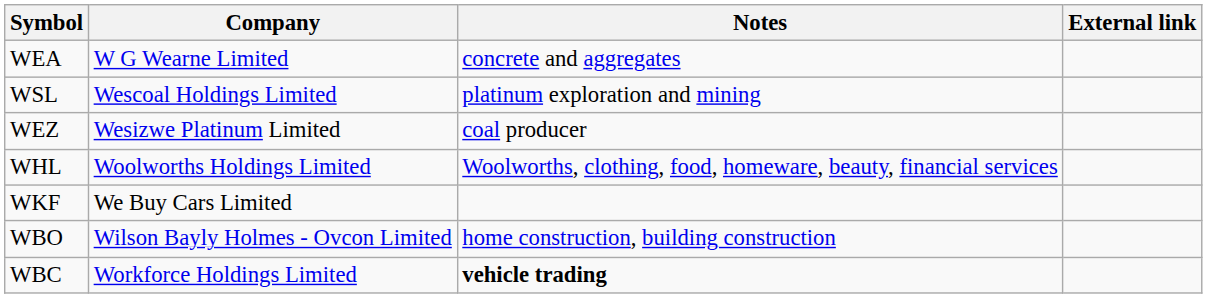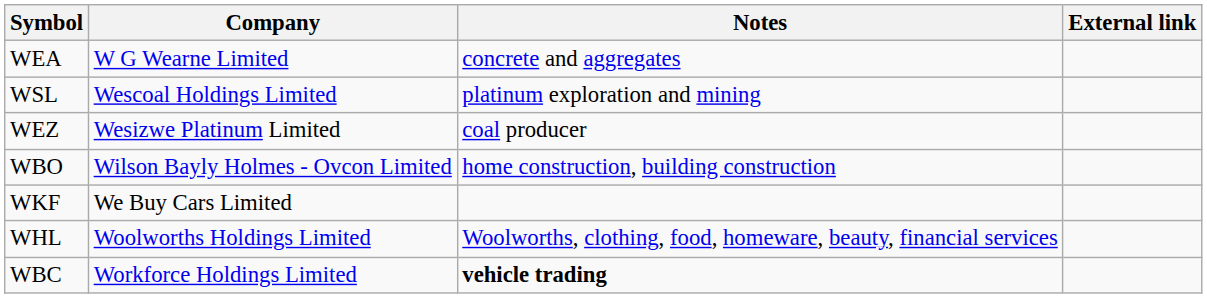 <table class="wikitable sortable">
 <tr>
 <th>Symbol</th>
 <th>Company</th>
 <th>Notes</th>
 <th>External link</th>
 </tr>
 <tr>
 <td>WEA</td>
 <td><a href='#'>W G Wearne Limited</a></td>
 <td><a href='#'>concrete</a> and <a href='#'>aggregates</a></td>
 <td></td>
 </tr>
 <tr>
 <td>WSL</td>
 <td><a href='#'>Wescoal Holdings Limited</a></td>
 <td><a href='#'>platinum</a> exploration and <a href='#'>mining</a></td>
 <td></td>
 </tr>
 <tr>
 <td>WEZ</td>
 <td><a href='#'>Wesizwe Platinum</a> Limited</td>
 <td><a href='#'>coal</a> producer</td>
 <td></td>
 </tr>
 <tr>
-<td>WHL</td>
-<td><a href='#'>Woolworths Holdings Limited</a></td>
-<td><a href='#'>Woolworths</a>, <a href='#'>clothing</a>, <a href='#'>food</a>, <a href='#'>homeware</a>, <a href='#'>beauty</a>, <a href='#'>financial services</a></td>
+<td>WBO</td>
+<td><a href='#'>Wilson Bayly Holmes - Ovcon Limited</a></td>
+<td><a href='#'>home construction</a>, <a href='#'>building construction</a></td>
 <td></td>
 </tr>
 <tr>
 <td>WKF</td>
 <td>We Buy Cars Limited</td>
 <td></td>
 <td></td>
 </tr>
 <tr>
-<td>WBO</td>
-<td><a href='#'>Wilson Bayly Holmes - Ovcon Limited</a></td>
-<td><a href='#'>home construction</a>, <a href='#'>building construction</a></td>
+<td>WHL</td>
+<td><a href='#'>Woolworths Holdings Limited</a></td>
+<td><a href='#'>Woolworths</a>, <a href='#'>clothing</a>, <a href='#'>food</a>, <a href='#'>homeware</a>, <a href='#'>beauty</a>, <a href='#'>financial services</a></td>
 <td></td>
 </tr>
 <tr>
 <td>WBC</td>
 <td><a href='#'>Workforce Holdings Limited</a></td>
 <td><strong>vehicle trading</strong></td>
 </tr>
 </table>
